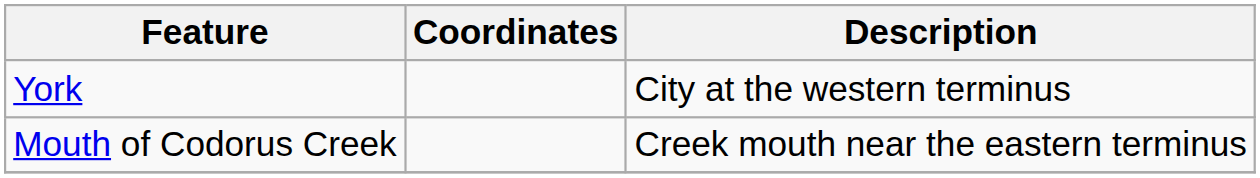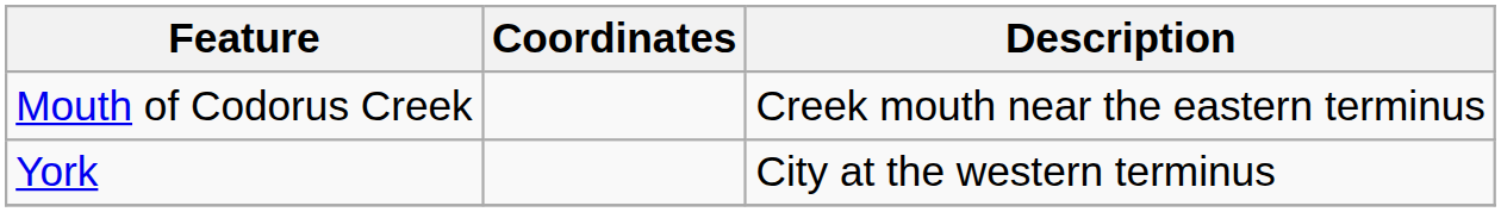 <table class="wikitable">
 <tr>
 <th>Feature</th>
 <th>Coordinates</th>
 <th>Description</th>
 </tr>
 <tr>
+<td><a href='#'>Mouth</a> of Codorus Creek</td>
+<td></td>
+<td>Creek mouth near the eastern terminus</td>
+</tr>
+<tr>
 <td><a href='#'>York</a></td>
 <td></td>
 <td>City at the western terminus</td>
 </tr>
 <tr>
-<td><a href='#'>Mouth</a> of Codorus Creek</td>
-<td></td>
-<td>Creek mouth near the eastern terminus</td>
-</tr>
-<tr>
 </tr>
 </table>
